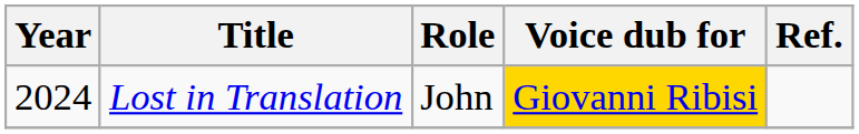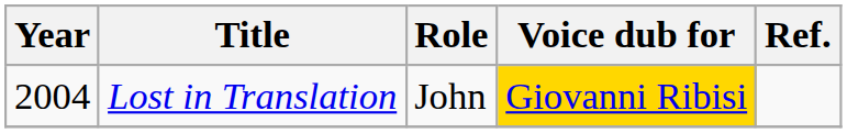 <table class="wikitable">
 <tr>
 <th>Year</th>
 <th>Title</th>
 <th>Role</th>
 <th>Voice dub for</th>
 <th>Ref.</th>
 </tr>
 <tr>
-<td>2024</td>
+<td>2004</td>
 <td><em><a href='#'>Lost in Translation</a></em></td>
 <td>John</td>
 <td style="background: gold;"><a href='#'>Giovanni Ribisi</a></td>
 <td></td>
 </tr>
 <tr>
 </tr>
 </table>
